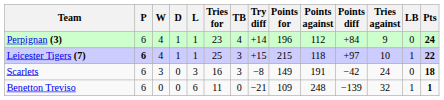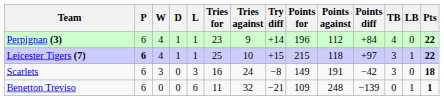 <table class="wikitable" style="text-align: center;">
 <tr>
 <th width="200">Team</th>
 <th width="20">P</th>
 <th width="20">W</th>
 <th width="20">D</th>
 <th width="20">L</th>
 <th width="20">Tries for</th>
-<th width="20">TB</th>
+<th width="20">Tries against</th>
 <th width="20">Try diff</th>
 <th width="20">Points for</th>
 <th width="20">Points against</th>
 <th width="25">Points diff</th>
-<th width="20">Tries against</th>
+<th width="20">TB</th>
 <th width="20">LB</th>
 <th width="20">Pts</th>
 </tr>
 <tr bgcolor=ccffcc>
 <td align=left> <a href='#'>Perpignan</a> <strong>(3)</strong></td>
 <td>6</td>
 <td>4</td>
 <td>1</td>
 <td>1</td>
 <td>23</td>
-<td>4</td>
+<td>9</td>
 <td>+14</td>
 <td>196</td>
 <td>112</td>
 <td>+84</td>
-<td>9</td>
+<td>4</td>
 <td>0</td>
-<td><strong>24</strong></td>
+<td><strong>22</strong></td>
 </tr>
 <tr bgcolor=ccccff>
 <td align=left> <a href='#'>Leicester Tigers</a> <strong>(7)</strong></td>
 <td><strong>6</strong></td>
 <td>4</td>
 <td>1</td>
 <td>1</td>
 <td>25</td>
-<td>3</td>
+<td>10</td>
 <td>+15</td>
 <td>215</td>
 <td>118</td>
 <td>+97</td>
-<td>10</td>
+<td>3</td>
 <td>1</td>
 <td><strong>22</strong></td>
 </tr>
 <tr>
 <td align=left> <a href='#'>Scarlets</a></td>
 <td>6</td>
 <td>3</td>
 <td>0</td>
 <td>3</td>
 <td>16</td>
-<td>3</td>
+<td>24</td>
 <td>−8</td>
 <td>149</td>
 <td>191</td>
 <td>−42</td>
-<td>24</td>
+<td>3</td>
 <td>0</td>
 <td><strong>18</strong></td>
 </tr>
 <tr>
 <td align=left> <a href='#'>Benetton Treviso</a></td>
 <td>6</td>
 <td>0</td>
 <td>0</td>
 <td>6</td>
 <td>11</td>
-<td>0</td>
+<td>32</td>
 <td>−21</td>
 <td>109</td>
 <td>248</td>
 <td>−139</td>
-<td>32</td>
+<td>0</td>
 <td>1</td>
 <td><strong>1</strong></td>
 </tr>
 </table>
